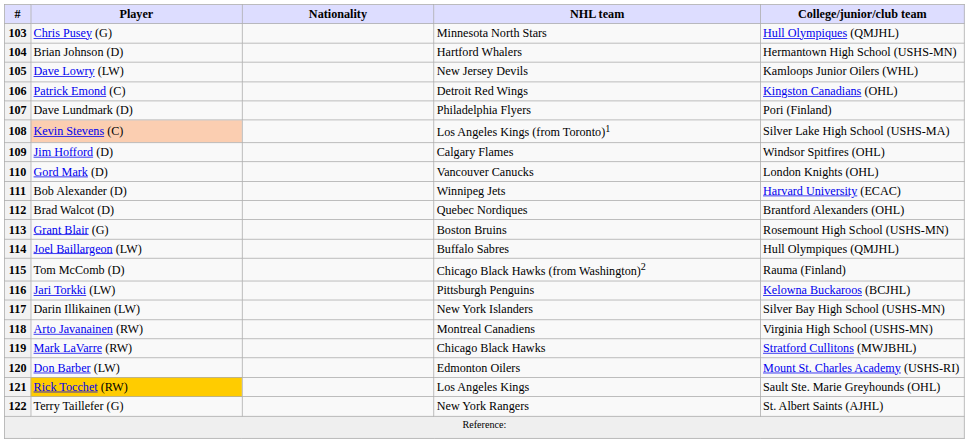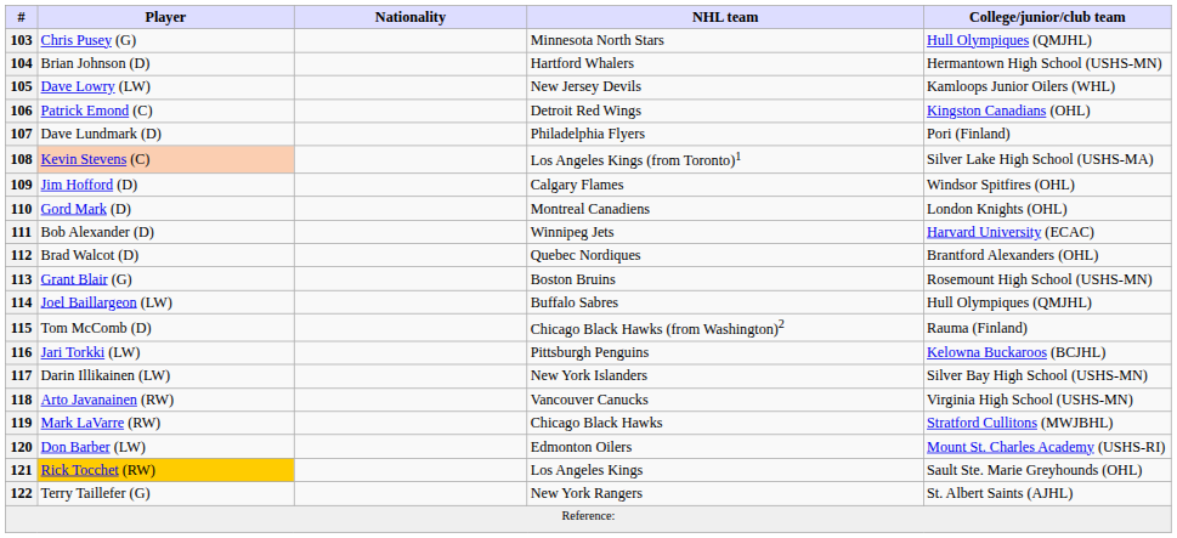 <table class="wikitable" style="width: 100%">
 <tr>
 <th style="background:#ddf; width:2.75%;">#</th>
 <th style="background:#ddf; width:22.0%;">Player</th>
 <th style="background:#ddf; width:20.0%;">Nationality</th>
 <th style="background:#ddf; width:34.0%;">NHL team</th>
 <th style="background:#ddf; width:100.0%;">College/junior/club team</th>
 </tr>
 <tr>
 <th>103</th>
 <td><a href='#'>Chris Pusey</a> (G)</td>
 <td></td>
 <td>Minnesota North Stars</td>
 <td><a href='#'>Hull Olympiques</a> (QMJHL)</td>
 </tr>
 <tr>
 <th>104</th>
 <td>Brian Johnson (D)</td>
 <td></td>
 <td>Hartford Whalers</td>
 <td>Hermantown High School (USHS-MN)</td>
 </tr>
 <tr>
 <th>105</th>
 <td><a href='#'>Dave Lowry</a> (LW)</td>
 <td></td>
 <td>New Jersey Devils</td>
 <td>Kamloops Junior Oilers (WHL)</td>
 </tr>
 <tr>
 <th>106</th>
 <td><a href='#'>Patrick Emond</a> (C)</td>
 <td></td>
 <td>Detroit Red Wings</td>
 <td><a href='#'>Kingston Canadians</a> (OHL)</td>
 </tr>
 <tr>
 <th>107</th>
 <td>Dave Lundmark (D)</td>
 <td></td>
 <td>Philadelphia Flyers</td>
 <td>Pori (Finland)</td>
 </tr>
 <tr>
 <th>108</th>
 <td style="background:#fbceb1;"><a href='#'>Kevin Stevens</a> (C)</td>
 <td></td>
 <td>Los Angeles Kings (from Toronto)<sup>1</sup></td>
 <td>Silver Lake High School (USHS-MA)</td>
 </tr>
 <tr>
 <th>109</th>
 <td><a href='#'>Jim Hofford</a> (D)</td>
 <td></td>
 <td>Calgary Flames</td>
 <td>Windsor Spitfires (OHL)</td>
 </tr>
 <tr>
 <th>110</th>
 <td><a href='#'>Gord Mark</a> (D)</td>
 <td></td>
-<td>Vancouver Canucks</td>
+<td>Montreal Canadiens</td>
 <td>London Knights (OHL)</td>
 </tr>
 <tr>
 <th>111</th>
 <td>Bob Alexander (D)</td>
 <td></td>
 <td>Winnipeg Jets</td>
 <td><a href='#'>Harvard University</a> (ECAC)</td>
 </tr>
 <tr>
 <th>112</th>
 <td>Brad Walcot (D)</td>
 <td></td>
 <td>Quebec Nordiques</td>
 <td>Brantford Alexanders (OHL)</td>
 </tr>
 <tr>
 <th>113</th>
 <td><a href='#'>Grant Blair</a> (G)</td>
 <td></td>
 <td>Boston Bruins</td>
 <td>Rosemount High School (USHS-MN)</td>
 </tr>
 <tr>
 <th>114</th>
 <td><a href='#'>Joel Baillargeon</a> (LW)</td>
 <td></td>
 <td>Buffalo Sabres</td>
 <td>Hull Olympiques (QMJHL)</td>
 </tr>
 <tr>
 <th>115</th>
 <td>Tom McComb (D)</td>
 <td></td>
 <td>Chicago Black Hawks (from Washington)<sup>2</sup></td>
 <td>Rauma (Finland)</td>
 </tr>
 <tr>
 <th>116</th>
 <td><a href='#'>Jari Torkki</a> (LW)</td>
 <td></td>
 <td>Pittsburgh Penguins</td>
 <td><a href='#'>Kelowna Buckaroos</a> (BCJHL)</td>
 </tr>
 <tr>
 <th>117</th>
 <td>Darin Illikainen (LW)</td>
 <td></td>
 <td>New York Islanders</td>
 <td>Silver Bay High School (USHS-MN)</td>
 </tr>
 <tr>
 <th>118</th>
 <td><a href='#'>Arto Javanainen</a> (RW)</td>
 <td></td>
-<td>Montreal Canadiens</td>
+<td>Vancouver Canucks</td>
 <td>Virginia High School (USHS-MN)</td>
 </tr>
 <tr>
 <th>119</th>
 <td><a href='#'>Mark LaVarre</a> (RW)</td>
 <td></td>
 <td>Chicago Black Hawks</td>
 <td><a href='#'>Stratford Cullitons</a> (MWJBHL)</td>
 </tr>
 <tr>
 <th>120</th>
 <td><a href='#'>Don Barber</a> (LW)</td>
 <td></td>
 <td>Edmonton Oilers</td>
 <td><a href='#'>Mount St. Charles Academy</a> (USHS-RI)</td>
 </tr>
 <tr>
 <th>121</th>
 <td style="background:#fc0;"><a href='#'>Rick Tocchet</a> (RW)</td>
 <td></td>
 <td>Los Angeles Kings</td>
 <td>Sault Ste. Marie Greyhounds (OHL)</td>
 </tr>
 <tr>
 <th>122</th>
 <td>Terry Taillefer (G)</td>
 <td></td>
 <td>New York Rangers</td>
 <td>St. Albert Saints (AJHL)</td>
 </tr>
 <tr>
 <td colspan="6" style="text-align:center; background:#efefef;"><sup>Reference:  </sup></td>
 </tr>
 </table>
